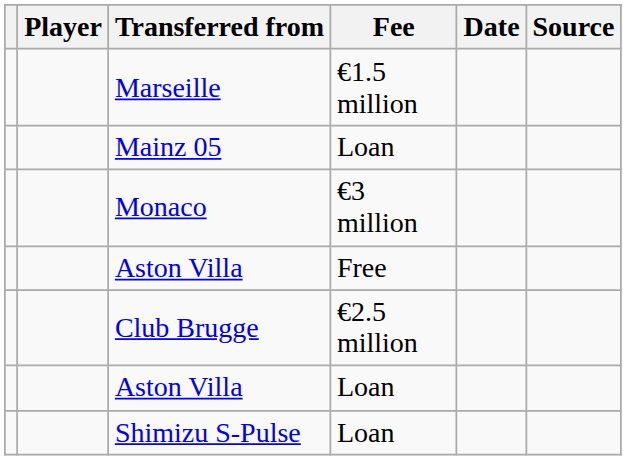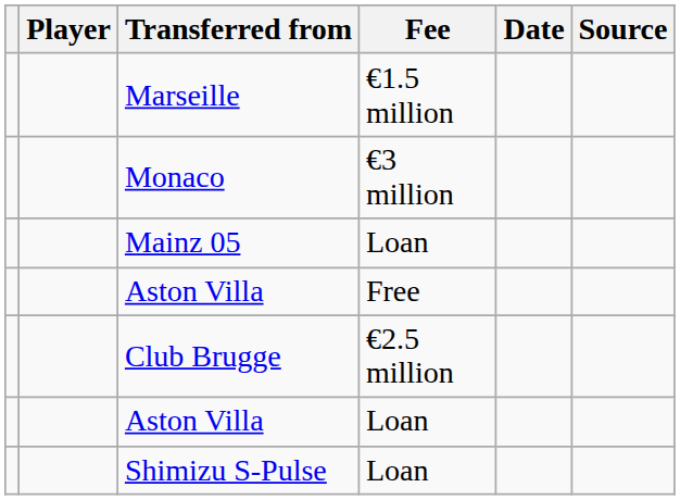 <table class="wikitable plainrowheaders sortable">
 <tr>
 <th></th>
 <th scope="col">Player</th>
 <th>Transferred from</th>
 <th style="width: 65px;">Fee</th>
 <th scope="col">Date</th>
 <th scope="col">Source</th>
 </tr>
 <tr>
 <td align="center"></td>
 <td></td>
 <td> <a href='#'>Marseille</a></td>
 <td>€1.5 million</td>
 <td></td>
 <td></td>
 </tr>
 <tr>
 <td align="center"></td>
 <td></td>
-<td> <a href='#'>Mainz 05</a></td>
-<td>Loan</td>
+<td> <a href='#'>Monaco</a></td>
+<td>€3 million</td>
 <td></td>
 <td></td>
 </tr>
 <tr>
 <td align="center"></td>
 <td></td>
-<td> <a href='#'>Monaco</a></td>
-<td>€3 million</td>
+<td> <a href='#'>Mainz 05</a></td>
+<td>Loan</td>
 <td></td>
 <td></td>
 </tr>
 <tr>
 <td align="center"></td>
 <td></td>
 <td> <a href='#'>Aston Villa</a></td>
 <td>Free</td>
 <td></td>
 <td></td>
 </tr>
 <tr>
 <td align="center"></td>
 <td></td>
 <td> <a href='#'>Club Brugge</a></td>
 <td>€2.5 million</td>
 <td></td>
 <td></td>
 </tr>
 <tr>
 <td align="center"></td>
 <td></td>
 <td> <a href='#'>Aston Villa</a></td>
 <td>Loan</td>
 <td></td>
 <td></td>
 </tr>
 <tr>
 <td align="center"></td>
 <td></td>
 <td> <a href='#'>Shimizu S-Pulse</a></td>
 <td>Loan</td>
 <td></td>
 <td></td>
 </tr>
 </table>
